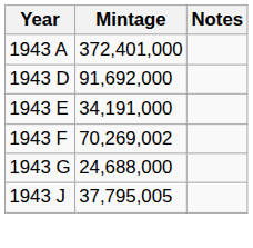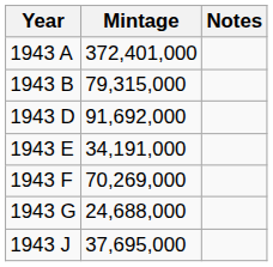 <table class="wikitable">
 <tr>
 <th scope="col">Year</th>
 <th scope="col">Mintage</th>
 <th scope="col">Notes</th>
 </tr>
 <tr>
 <td>1943 A</td>
 <td>372,401,000</td>
+<td></td>
+</tr>
+<tr>
+<td>1943 B</td>
+<td>79,315,000</td>
 <td></td>
 </tr>
 <tr>
 <td>1943 D</td>
 <td>91,692,000</td>
 <td></td>
 </tr>
 <tr>
 <td>1943 E</td>
 <td>34,191,000</td>
 <td></td>
 </tr>
 <tr>
 <td>1943 F</td>
-<td>70,269,002</td>
+<td>70,269,000</td>
 <td></td>
 </tr>
 <tr>
 <td>1943 G</td>
 <td>24,688,000</td>
 <td></td>
 </tr>
 <tr>
 <td>1943 J</td>
-<td>37,795,005</td>
+<td>37,695,000</td>
 <td></td>
 </tr>
 </table>
